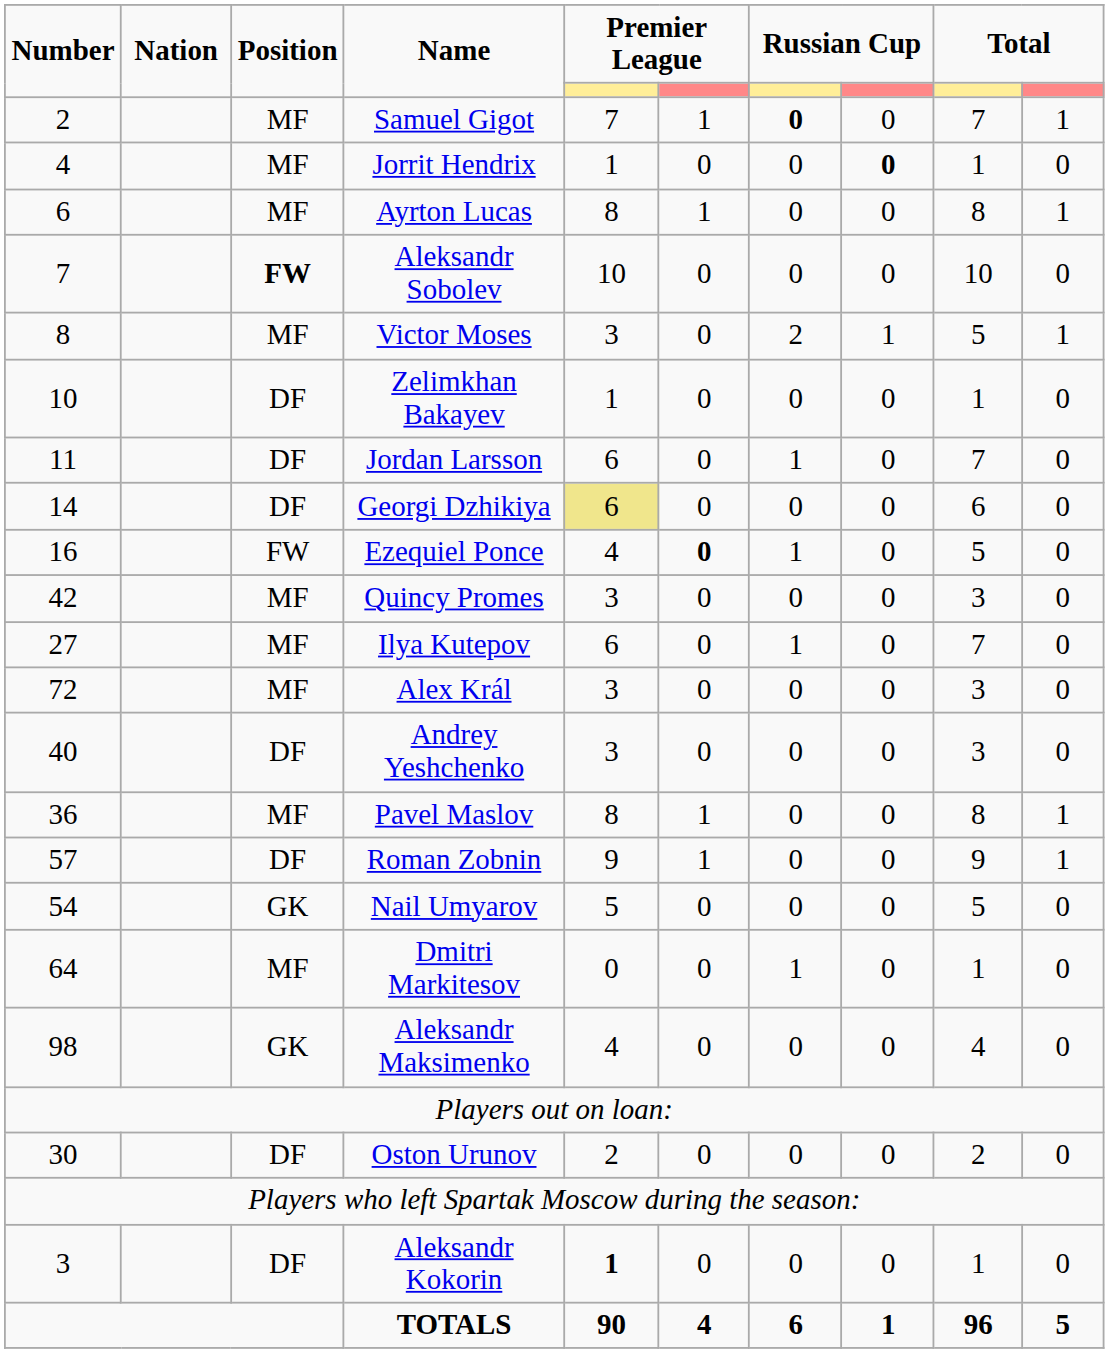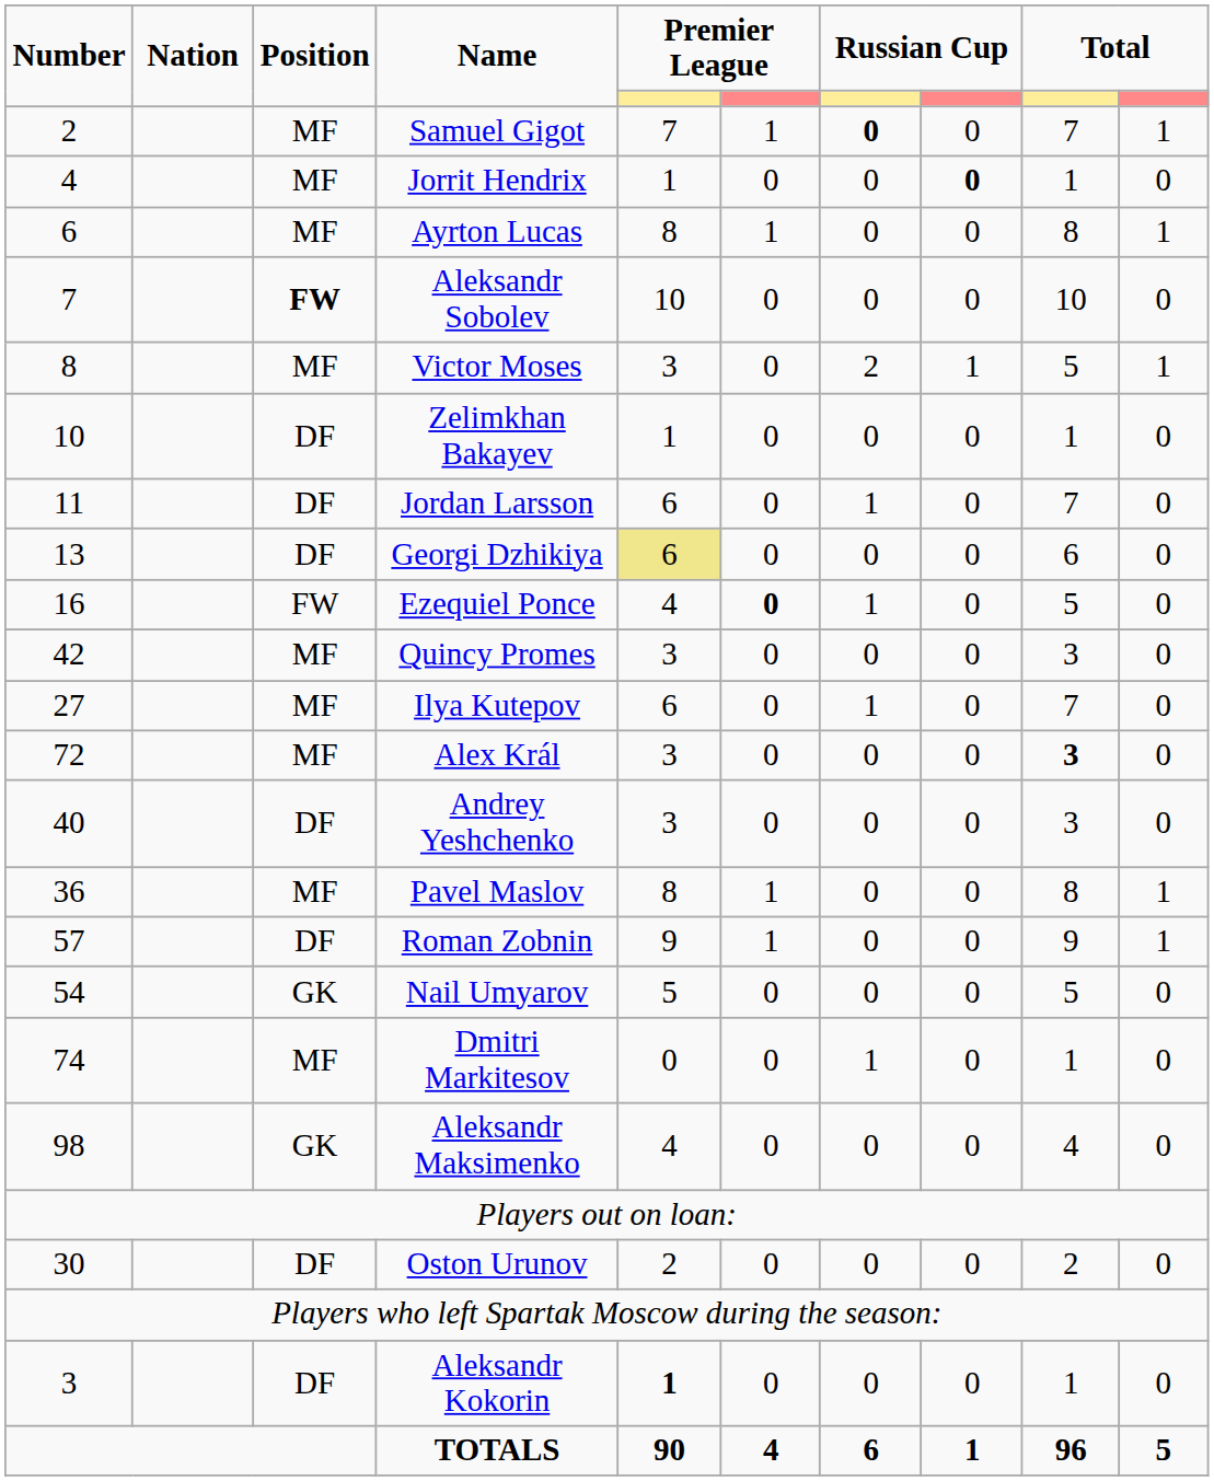 <table class="wikitable" style="font-size: 100%; text-align: center;">
 <tr>
 <td rowspan="2" width="10%" align="center"><strong>Number</strong></td>
 <td rowspan="2" width="10%" align="center"><strong>Nation</strong></td>
 <td rowspan="2" width="10%" align="center"><strong>Position</strong></td>
 <td rowspan="2" width="20%" align="center"><strong>Name</strong></td>
 <td colspan="2" align="center"><strong>Premier League</strong></td>
 <td colspan="2" align="center"><strong>Russian Cup</strong></td>
 <td colspan="2" align="center"><strong>Total</strong></td>
 </tr>
 <tr>
 <th width=60 style="background: #FFEE99"></th>
 <th width=60 style="background: #FF8888"></th>
 <th width=60 style="background: #FFEE99"></th>
 <th width=60 style="background: #FF8888"></th>
 <th width=60 style="background: #FFEE99"></th>
 <th width=60 style="background: #FF8888"></th>
 </tr>
 <tr>
 <td>2</td>
 <td></td>
 <td>MF</td>
 <td><a href='#'>Samuel Gigot</a></td>
 <td>7</td>
 <td>1</td>
 <td><strong>0</strong></td>
 <td>0</td>
 <td>7</td>
 <td>1</td>
 </tr>
 <tr>
 <td>4</td>
 <td></td>
 <td>MF</td>
 <td><a href='#'>Jorrit Hendrix</a></td>
 <td>1</td>
 <td>0</td>
 <td>0</td>
 <td><strong>0</strong></td>
 <td>1</td>
 <td>0</td>
 </tr>
 <tr>
 <td>6</td>
 <td></td>
 <td>MF</td>
 <td><a href='#'>Ayrton Lucas</a></td>
 <td>8</td>
 <td>1</td>
 <td>0</td>
 <td>0</td>
 <td>8</td>
 <td>1</td>
 </tr>
 <tr>
 <td>7</td>
 <td></td>
 <td><strong>FW</strong></td>
 <td><a href='#'>Aleksandr Sobolev</a></td>
 <td>10</td>
 <td>0</td>
 <td>0</td>
 <td>0</td>
 <td>10</td>
 <td>0</td>
 </tr>
 <tr>
 <td>8</td>
 <td></td>
 <td>MF</td>
 <td><a href='#'>Victor Moses</a></td>
 <td>3</td>
 <td>0</td>
 <td>2</td>
 <td>1</td>
 <td>5</td>
 <td>1</td>
 </tr>
 <tr>
 <td>10</td>
 <td></td>
 <td>DF</td>
 <td><a href='#'>Zelimkhan Bakayev</a></td>
 <td>1</td>
 <td>0</td>
 <td>0</td>
 <td>0</td>
 <td>1</td>
 <td>0</td>
 </tr>
 <tr>
 <td>11</td>
 <td></td>
 <td>DF</td>
 <td><a href='#'>Jordan Larsson</a></td>
 <td>6</td>
 <td>0</td>
 <td>1</td>
 <td>0</td>
 <td>7</td>
 <td>0</td>
 </tr>
 <tr>
-<td>14</td>
+<td>13</td>
 <td></td>
 <td>DF</td>
 <td><a href='#'>Georgi Dzhikiya</a></td>
 <td style="background: khaki;">6</td>
 <td>0</td>
 <td>0</td>
 <td>0</td>
 <td>6</td>
 <td>0</td>
 </tr>
 <tr>
 <td>16</td>
 <td></td>
 <td>FW</td>
 <td><a href='#'>Ezequiel Ponce</a></td>
 <td>4</td>
 <td><strong>0</strong></td>
 <td>1</td>
 <td>0</td>
 <td>5</td>
 <td>0</td>
 </tr>
 <tr>
 <td>42</td>
 <td></td>
 <td>MF</td>
 <td><a href='#'>Quincy Promes</a></td>
 <td>3</td>
 <td>0</td>
 <td>0</td>
 <td>0</td>
 <td>3</td>
 <td>0</td>
 </tr>
 <tr>
 <td>27</td>
 <td></td>
 <td>MF</td>
 <td><a href='#'>Ilya Kutepov</a></td>
 <td>6</td>
 <td>0</td>
 <td>1</td>
 <td>0</td>
 <td>7</td>
 <td>0</td>
 </tr>
 <tr>
 <td>72</td>
 <td></td>
 <td>MF</td>
 <td><a href='#'>Alex Král</a></td>
 <td>3</td>
 <td>0</td>
 <td>0</td>
 <td>0</td>
-<td>3</td>
+<td><strong>3</strong></td>
 <td>0</td>
 </tr>
 <tr>
 <td>40</td>
 <td></td>
 <td>DF</td>
 <td><a href='#'>Andrey Yeshchenko</a></td>
 <td>3</td>
 <td>0</td>
 <td>0</td>
 <td>0</td>
 <td>3</td>
 <td>0</td>
 </tr>
 <tr>
 <td>36</td>
 <td></td>
 <td>MF</td>
 <td><a href='#'>Pavel Maslov</a></td>
 <td>8</td>
 <td>1</td>
 <td>0</td>
 <td>0</td>
 <td>8</td>
 <td>1</td>
 </tr>
 <tr>
 <td>57</td>
 <td></td>
 <td>DF</td>
 <td><a href='#'>Roman Zobnin</a></td>
 <td>9</td>
 <td>1</td>
 <td>0</td>
 <td>0</td>
 <td>9</td>
 <td>1</td>
 </tr>
 <tr>
 <td>54</td>
 <td></td>
 <td>GK</td>
 <td><a href='#'>Nail Umyarov</a></td>
 <td>5</td>
 <td>0</td>
 <td>0</td>
 <td>0</td>
 <td>5</td>
 <td>0</td>
 </tr>
 <tr>
-<td>64</td>
+<td>74</td>
 <td></td>
 <td>MF</td>
 <td><a href='#'>Dmitri Markitesov</a></td>
 <td>0</td>
 <td>0</td>
 <td>1</td>
 <td>0</td>
 <td>1</td>
 <td>0</td>
 </tr>
 <tr>
 <td>98</td>
 <td></td>
 <td>GK</td>
 <td><a href='#'>Aleksandr Maksimenko</a></td>
 <td>4</td>
 <td>0</td>
 <td>0</td>
 <td>0</td>
 <td>4</td>
 <td>0</td>
 </tr>
 <tr>
 <td colspan="14"><em>Players out on loan:</em></td>
 </tr>
 <tr>
 <td>30</td>
 <td></td>
 <td>DF</td>
 <td><a href='#'>Oston Urunov</a></td>
 <td>2</td>
 <td>0</td>
 <td>0</td>
 <td>0</td>
 <td>2</td>
 <td>0</td>
 </tr>
 <tr>
 <td colspan="14"><em>Players who left Spartak Moscow during the season:</em></td>
 </tr>
 <tr>
 <td>3</td>
 <td></td>
 <td>DF</td>
 <td><a href='#'>Aleksandr Kokorin</a></td>
 <td><strong>1</strong></td>
 <td>0</td>
 <td>0</td>
 <td>0</td>
 <td>1</td>
 <td>0</td>
 </tr>
 <tr>
 <td colspan="3"></td>
 <td><strong>TOTALS</strong></td>
 <td><strong>90</strong></td>
 <td><strong>4</strong></td>
 <td><strong>6</strong></td>
 <td><strong>1</strong></td>
 <td><strong>96</strong></td>
 <td><strong>5</strong></td>
 </tr>
 </table>
